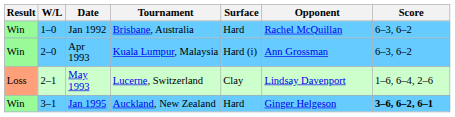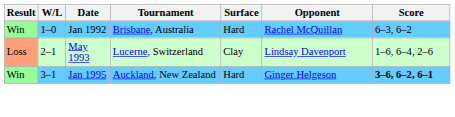 <table class="sortable wikitable">
 <tr>
 <th style="width:40px">Result</th>
 <th style="width:35px" class="unsortable">W/L</th>
 <th style="width:60px">Date</th>
 <th style="width:160px">Tournament</th>
 <th style="width:55px">Surface</th>
 <th style="width:160px">Opponent</th>
 <th style="width:110px" class="unsortable">Score</th>
 </tr>
 <tr style="background:#6cf;">
 <td style="background:#98fb98;">Win</td>
 <td>1–0</td>
 <td>Jan 1992</td>
 <td><a href='#'>Brisbane</a>, Australia</td>
 <td>Hard</td>
 <td> <a href='#'>Rachel McQuillan</a></td>
-<td>6–3, 6–2</td>
-</tr>
-<tr style="background:#6cf;">
-<td style="background:#98fb98;">Win</td>
-<td>2–0</td>
-<td>Apr 1993</td>
-<td><a href='#'>Kuala Lumpur</a>, Malaysia</td>
-<td>Hard (i)</td>
-<td> <a href='#'>Ann Grossman</a></td>
 <td>6–3, 6–2</td>
 </tr>
 <tr style="background:#cfc;">
 <td style="background:#ffa07a;">Loss</td>
 <td>2–1</td>
 <td><a href='#'>May 1993</a></td>
 <td><a href='#'>Lucerne</a>, Switzerland</td>
 <td>Clay</td>
 <td> <a href='#'>Lindsay Davenport</a></td>
 <td>1–6, 6–4, 2–6</td>
 </tr>
 <tr style="background:#6cf;">
 <td style="background:#98fb98;">Win</td>
 <td>3–1</td>
 <td><a href='#'>Jan 1995</a></td>
 <td><a href='#'>Auckland</a>, New Zealand</td>
 <td>Hard</td>
 <td> <a href='#'>Ginger Helgeson</a></td>
 <td><strong>3–6, 6–2, 6–1</strong></td>
 </tr>
 </table>
